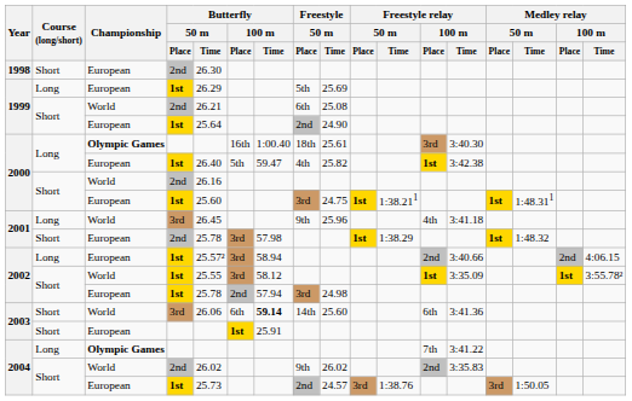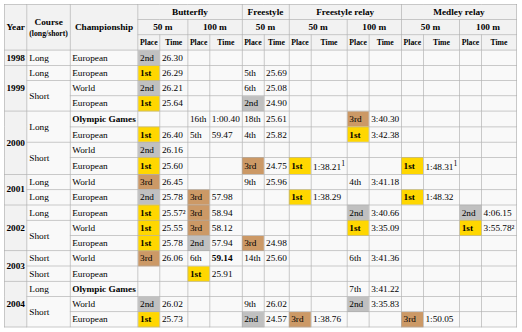 <table class="wikitable" style="font-size:95%; text-align=center;">
 <tr>
 <th rowspan=3>Year</th>
 <th rowspan=3>Course<br><small>(long/short)</small></th>
 <th rowspan=3>Championship</th>
 <th colspan="4">Butterfly</th>
 <th colspan="2">Freestyle</th>
 <th colspan="4">Freestyle relay</th>
 <th colspan="4">Medley relay</th>
 </tr>
 <tr>
 <th colspan="2">50 m</th>
 <th colspan="2">100 m</th>
 <th colspan="2">50 m</th>
 <th colspan="2">50 m</th>
 <th colspan="2">100 m</th>
 <th colspan="2">50 m</th>
 <th colspan="2">100 m</th>
 </tr>
 <tr>
 <th><small>Place</small></th>
 <th><small>Time</small></th>
 <th><small>Place</small></th>
 <th><small>Time</small></th>
 <th><small>Place</small></th>
 <th><small>Time</small></th>
 <th><small>Place</small></th>
 <th><small>Time</small></th>
 <th><small>Place</small></th>
 <th><small>Time</small></th>
 <th><small>Place</small></th>
 <th><small>Time</small></th>
 <th><small>Place</small></th>
 <th><small>Time</small></th>
 </tr>
 <tr>
 <th>1998</th>
-<td>Short</td>
+<td>Long</td>
 <td align="left">European</td>
 <td bgcolor="silver">2nd</td>
 <td>26.30</td>
 <td></td>
 <td></td>
 <td></td>
 <td></td>
 <td></td>
 <td></td>
 <td></td>
 <td></td>
 <td></td>
 <td></td>
 <td></td>
 <td></td>
 </tr>
 <tr>
 <th rowspan=3>1999</th>
 <td>Long</td>
 <td align="left">European</td>
 <td bgcolor="gold"><strong>1st</strong></td>
 <td>26.29</td>
 <td></td>
 <td></td>
 <td>5th</td>
 <td>25.69</td>
 <td></td>
 <td></td>
 <td></td>
 <td></td>
 <td></td>
 <td></td>
 <td></td>
 <td></td>
 </tr>
 <tr>
 <td rowspan=2>Short</td>
 <td align="left">World</td>
 <td bgcolor="silver">2nd</td>
 <td>26.21</td>
 <td></td>
 <td></td>
 <td>6th</td>
 <td>25.08</td>
 <td></td>
 <td></td>
 <td></td>
 <td></td>
 <td></td>
 <td></td>
 <td></td>
 <td></td>
 </tr>
 <tr>
 <td align="left">European</td>
 <td bgcolor="gold"><strong>1st</strong></td>
 <td>25.64</td>
 <td></td>
 <td></td>
 <td bgcolor="silver">2nd</td>
 <td>24.90</td>
 <td></td>
 <td></td>
 <td></td>
 <td></td>
 <td></td>
 <td></td>
 <td></td>
 <td></td>
 </tr>
 <tr>
 <th rowspan=4>2000</th>
 <td rowspan=2>Long</td>
 <td align="left"><strong>Olympic Games</strong></td>
 <td></td>
 <td></td>
 <td>16th</td>
 <td>1:00.40</td>
 <td>18th</td>
 <td>25.61</td>
 <td></td>
 <td></td>
 <td bgcolor="#cc9966">3rd</td>
 <td>3:40.30</td>
 <td></td>
 <td></td>
 <td></td>
 <td></td>
 </tr>
 <tr>
 <td align="left">European</td>
 <td bgcolor="gold"><strong>1st</strong></td>
 <td>26.40</td>
 <td>5th</td>
 <td>59.47</td>
 <td>4th</td>
 <td>25.82</td>
 <td></td>
 <td></td>
 <td bgcolor="gold"><strong>1st</strong></td>
 <td>3:42.38</td>
 <td></td>
 <td></td>
 <td></td>
 <td></td>
 </tr>
 <tr>
 <td rowspan=2>Short</td>
 <td align="left">World</td>
 <td bgcolor="silver">2nd</td>
 <td>26.16</td>
 <td></td>
 <td></td>
 <td></td>
 <td></td>
 <td></td>
 <td></td>
 <td></td>
 <td></td>
 <td></td>
 <td></td>
 <td></td>
 <td></td>
 </tr>
 <tr>
 <td align="left">European</td>
 <td bgcolor="gold"><strong>1st</strong></td>
 <td>25.60</td>
 <td></td>
 <td></td>
 <td bgcolor="#cc9966">3rd</td>
 <td>24.75</td>
 <td bgcolor="gold"><strong>1st</strong></td>
 <td>1:38.21<sup>1</sup></td>
 <td></td>
 <td></td>
 <td bgcolor="gold"><strong>1st</strong></td>
 <td>1:48.31<sup>1</sup></td>
 <td></td>
 <td></td>
 </tr>
 <tr>
 <th rowspan=2>2001</th>
 <td>Long</td>
 <td align="left">World</td>
 <td bgcolor="#cc9966">3rd</td>
 <td>26.45</td>
 <td></td>
 <td></td>
 <td>9th</td>
 <td>25.96</td>
 <td></td>
 <td></td>
 <td>4th</td>
 <td>3:41.18</td>
 <td></td>
 <td></td>
 <td></td>
 <td></td>
 </tr>
 <tr>
-<td>Short</td>
+<td>Long</td>
 <td align="left">European</td>
 <td bgcolor="silver">2nd</td>
 <td>25.78</td>
 <td bgcolor="#cc9966">3rd</td>
 <td>57.98</td>
 <td></td>
 <td></td>
 <td bgcolor="gold"><strong>1st</strong></td>
 <td>1:38.29</td>
 <td></td>
 <td></td>
 <td bgcolor="gold"><strong>1st</strong></td>
 <td>1:48.32</td>
 <td></td>
 <td></td>
 </tr>
 <tr>
 <th rowspan=3>2002</th>
 <td>Long</td>
 <td align="left">European</td>
 <td bgcolor="gold"><strong>1st</strong></td>
 <td>25.57²</td>
 <td bgcolor="#cc9966">3rd</td>
 <td>58.94</td>
 <td></td>
 <td></td>
 <td></td>
 <td></td>
 <td bgcolor="silver">2nd</td>
 <td>3:40.66</td>
 <td></td>
 <td></td>
 <td bgcolor="silver">2nd</td>
 <td>4:06.15</td>
 </tr>
 <tr>
 <td rowspan=2>Short</td>
 <td align="left">World</td>
 <td bgcolor="gold"><strong>1st</strong></td>
 <td>25.55</td>
 <td bgcolor="#cc9966">3rd</td>
 <td>58.12</td>
 <td></td>
 <td></td>
 <td></td>
 <td></td>
 <td bgcolor="gold"><strong>1st</strong></td>
 <td>3:35.09</td>
 <td></td>
 <td></td>
 <td bgcolor="gold"><strong>1st</strong></td>
 <td>3:55.78²</td>
 </tr>
 <tr>
 <td align="left">European</td>
 <td bgcolor="gold"><strong>1st</strong></td>
 <td>25.78</td>
 <td bgcolor="silver">2nd</td>
 <td>57.94</td>
 <td bgcolor="#cc9966">3rd</td>
 <td>24.98</td>
 <td></td>
 <td></td>
 <td></td>
 <td></td>
 <td></td>
 <td></td>
 <td></td>
 <td></td>
 </tr>
 <tr>
 <th rowspan=2>2003</th>
 <td>Short</td>
 <td align="left">World</td>
 <td bgcolor="#cc9966">3rd</td>
 <td>26.06</td>
 <td>6th</td>
 <td><strong>59.14</strong></td>
 <td>14th</td>
 <td>25.60</td>
 <td></td>
 <td></td>
 <td>6th</td>
 <td>3:41.36</td>
 <td></td>
 <td></td>
 <td></td>
 <td></td>
 </tr>
 <tr>
 <td>Short</td>
 <td align="left">European</td>
 <td></td>
 <td></td>
 <td bgcolor="gold"><strong>1st</strong></td>
 <td>25.91</td>
 <td></td>
 <td></td>
 <td></td>
 <td></td>
 <td></td>
 <td></td>
 <td></td>
 <td></td>
 <td></td>
 <td></td>
 </tr>
 <tr>
 <th rowspan=3>2004</th>
 <td>Long</td>
 <td align="left"><strong>Olympic Games</strong></td>
 <td></td>
 <td></td>
 <td></td>
 <td></td>
 <td></td>
 <td></td>
 <td></td>
 <td></td>
 <td>7th</td>
 <td>3:41.22</td>
 <td></td>
 <td></td>
 <td></td>
 <td></td>
 </tr>
 <tr>
 <td rowspan=2>Short</td>
 <td align="left">World</td>
 <td bgcolor="silver">2nd</td>
 <td>26.02</td>
 <td></td>
 <td></td>
 <td>9th</td>
 <td>26.02</td>
 <td></td>
 <td></td>
 <td bgcolor="silver">2nd</td>
 <td>3:35.83</td>
 <td></td>
 <td></td>
 <td></td>
 <td></td>
 </tr>
 <tr>
 <td align="left">European</td>
 <td bgcolor="gold"><strong>1st</strong></td>
 <td>25.73</td>
 <td></td>
 <td></td>
 <td bgcolor="silver">2nd</td>
 <td>24.57</td>
 <td bgcolor="#cc9966">3rd</td>
 <td>1:38.76</td>
 <td></td>
 <td></td>
 <td bgcolor="#cc9966">3rd</td>
 <td>1:50.05</td>
 <td></td>
 <td></td>
 </tr>
 </table>
